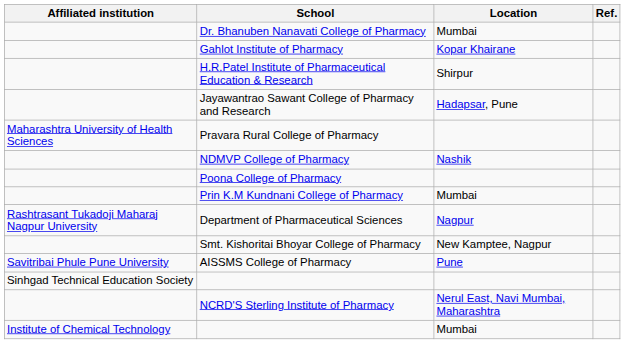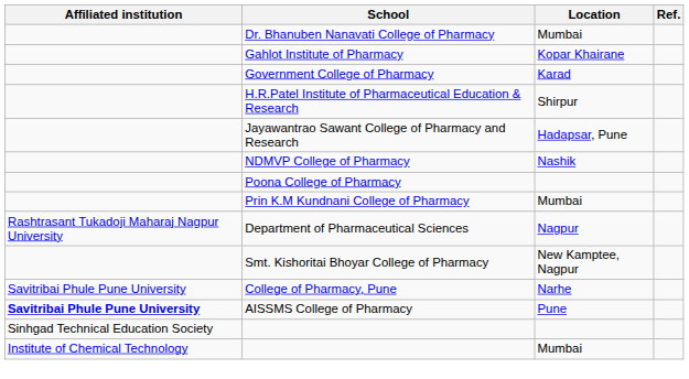 <table class="wikitable sortable">
 <tr>
 <th>Affiliated institution</th>
 <th>School</th>
 <th>Location</th>
 <th>Ref.</th>
 </tr>
 <tr>
 <td></td>
 <td><a href='#'>Dr. Bhanuben Nanavati College of Pharmacy</a></td>
 <td>Mumbai</td>
 <td></td>
 </tr>
 <tr>
 <td></td>
 <td><a href='#'>Gahlot Institute of Pharmacy</a></td>
 <td><a href='#'>Kopar Khairane</a></td>
 <td></td>
 </tr>
 <tr>
 <td></td>
+<td><a href='#'>Government College of Pharmacy</a></td>
+<td><a href='#'>Karad</a></td>
+<td></td>
+</tr>
+<tr>
+<td></td>
 <td><a href='#'>H.R.Patel Institute of Pharmaceutical Education & Research</a></td>
 <td>Shirpur</td>
 <td></td>
 </tr>
 <tr>
 <td></td>
 <td>Jayawantrao Sawant College of Pharmacy and Research</td>
 <td><a href='#'>Hadapsar</a>, Pune</td>
-<td></td>
-</tr>
-<tr>
-<td><a href='#'>Maharashtra University of Health Sciences</a></td>
-<td>Pravara Rural College of Pharmacy</td>
-<td></td>
 <td></td>
 </tr>
 <tr>
 <td></td>
 <td><a href='#'>NDMVP College of Pharmacy</a></td>
 <td><a href='#'>Nashik</a></td>
 <td></td>
 </tr>
 <tr>
 <td></td>
 <td><a href='#'>Poona College of Pharmacy</a></td>
 <td></td>
 <td></td>
 </tr>
 <tr>
 <td></td>
 <td><a href='#'>Prin K.M Kundnani College of Pharmacy</a></td>
 <td>Mumbai</td>
 <td></td>
 </tr>
 <tr>
 <td><a href='#'>Rashtrasant Tukadoji Maharaj Nagpur University</a></td>
 <td>Department of Pharmaceutical Sciences</td>
 <td><a href='#'>Nagpur</a></td>
 <td></td>
 </tr>
 <tr>
 <td></td>
 <td>Smt. Kishoritai Bhoyar College of Pharmacy</td>
 <td>New Kamptee, Nagpur</td>
 <td></td>
 </tr>
 <tr>
 <td><a href='#'>Savitribai Phule Pune University</a></td>
+<td><a href='#'>College of Pharmacy, Pune</a></td>
+<td><a href='#'>Narhe</a></td>
+<td></td>
+</tr>
+<tr>
+<td><strong><a href='#'>Savitribai Phule Pune University</a></strong></td>
 <td>AISSMS College of Pharmacy</td>
 <td><a href='#'>Pune</a></td>
 <td></td>
 </tr>
 <tr>
 <td>Sinhgad Technical Education Society</td>
 <td></td>
 <td></td>
 <td></td>
 </tr>
 <tr>
-<td></td>
-<td><a href='#'>NCRD'S Sterling Institute of Pharmacy</a></td>
-<td><a href='#'>Nerul East, Navi Mumbai, Maharashtra</a></td>
-<td></td>
-</tr>
-<tr>
 <td><a href='#'>Institute of Chemical Technology</a></td>
 <td></td>
 <td>Mumbai</td>
 <td></td>
 </tr>
 </table>
